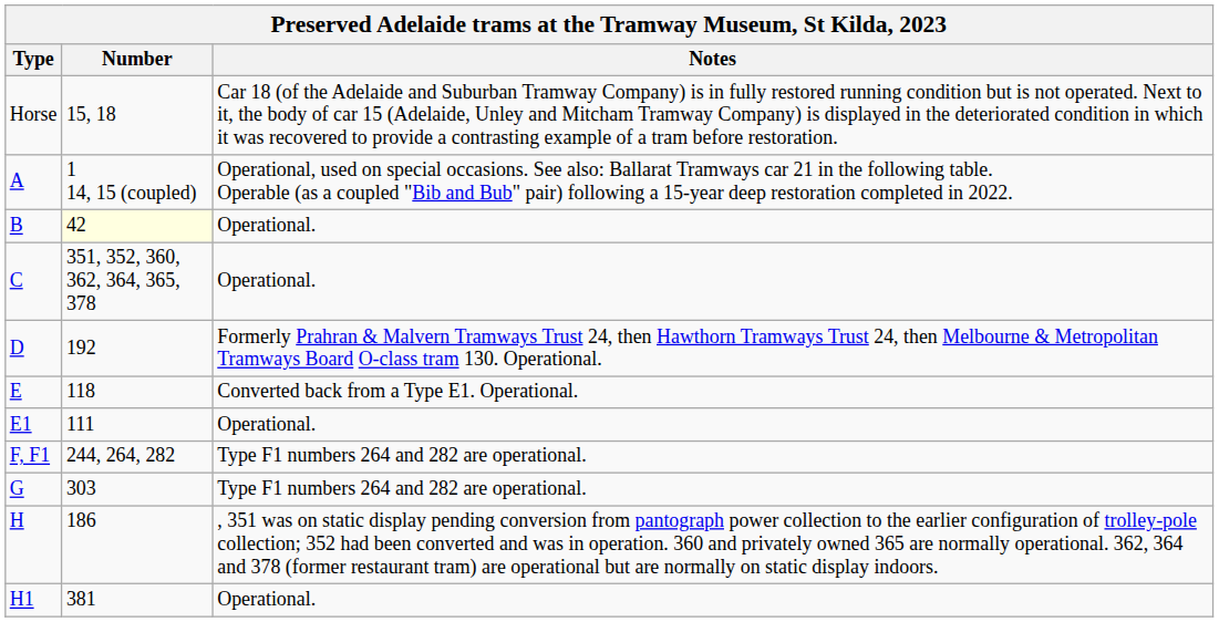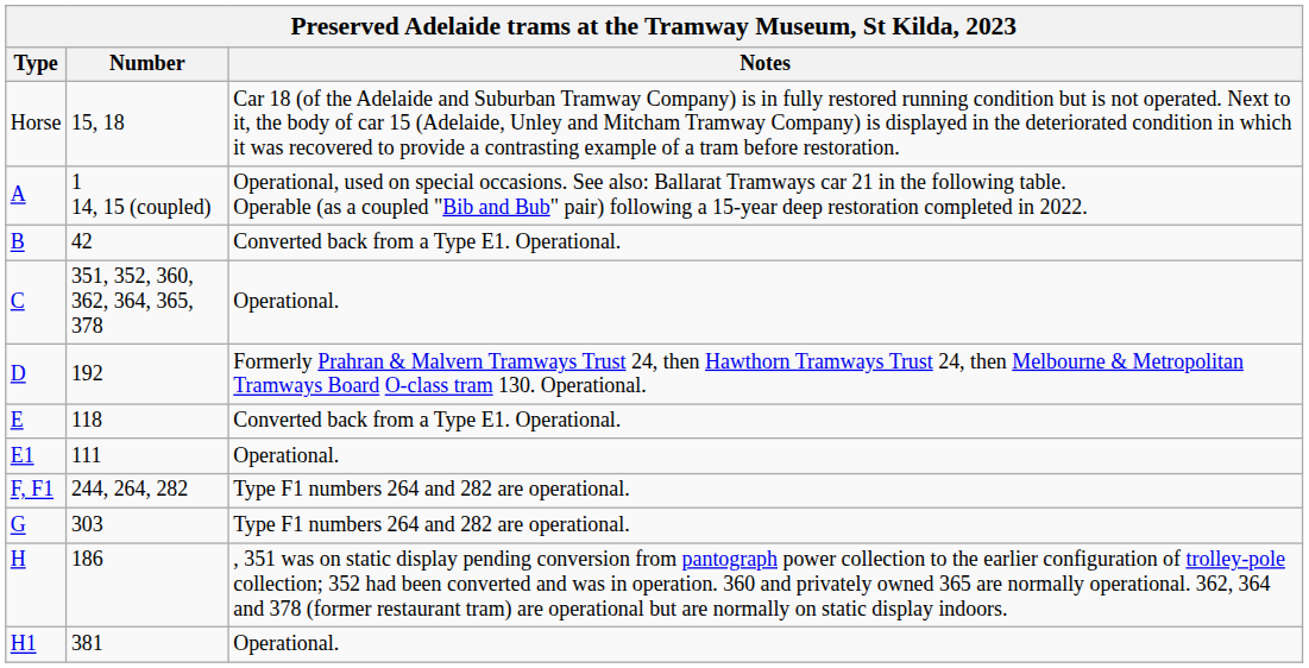 <table class="wikitable floatcenter" style= "width:95%; font-size: 86%; margin-top:3em; margin-left:1em; margin-right:2em; margin-bottom:2em">
 <tr>
 <th colspan= "3"><big><strong>Preserved Adelaide trams at the Tramway Museum, St Kilda, 2023</strong></big></th>
 </tr>
 <tr>
 <th>Type</th>
 <th>Number</th>
 <th>Notes</th>
 </tr>
 <tr>
 <td>Horse</td>
 <td>15, 18</td>
 <td>Car 18 (of the Adelaide and Suburban Tramway Company) is in fully restored running condition but is not operated. Next to it, the body of car 15 (Adelaide, Unley and Mitcham Tramway Company) is displayed in the deteriorated condition in which it was recovered to provide a contrasting example of a tram before restoration.</td>
 </tr>
 <tr>
 <td><a href='#'>A</a></td>
 <td>1<br>14, 15 (coupled)</td>
 <td>Operational, used on special occasions. See also: Ballarat Tramways car 21 in the following table.<br>Operable (as a coupled "<a href='#'>Bib and Bub</a>" pair) following a 15-year deep restoration completed in 2022.</td>
 </tr>
 <tr>
 <td><a href='#'>B</a></td>
-<td style="background: lightyellow;">42</td>
-<td>Operational.</td>
+<td>42</td>
+<td>Converted back from a Type E1. Operational.</td>
 </tr>
 <tr>
 <td><a href='#'>C</a></td>
 <td>351, 352, 360, 362, 364, 365, 378</td>
 <td>Operational.</td>
 </tr>
 <tr>
 <td><a href='#'>D</a></td>
 <td>192</td>
 <td>Formerly <a href='#'>Prahran & Malvern Tramways Trust</a> 24, then <a href='#'>Hawthorn Tramways Trust</a> 24, then <a href='#'>Melbourne & Metropolitan Tramways Board</a> <a href='#'>O-class tram</a> 130. Operational.</td>
 </tr>
 <tr>
 <td><a href='#'>E</a></td>
 <td>118</td>
 <td>Converted back from a Type E1. Operational.</td>
 </tr>
 <tr>
 <td><a href='#'>E1</a></td>
 <td>111</td>
 <td>Operational.</td>
 </tr>
 <tr>
 <td><a href='#'>F, F1</a></td>
 <td>244, 264, 282</td>
 <td>Type F1 numbers 264 and 282 are operational.</td>
 </tr>
 <tr>
 <td><a href='#'>G</a></td>
 <td>303</td>
 <td>Type F1 numbers 264 and 282 are operational.</td>
 </tr>
 <tr style="vertical-align: top;">
 <td><a href='#'>H</a></td>
 <td>186</td>
 <td>, 351 was on static display pending conversion from <a href='#'>pantograph</a> power collection to the earlier configuration of <a href='#'>trolley-pole</a> collection; 352 had been converted and was in operation. 360 and privately owned 365 are normally operational. 362, 364 and 378 (former restaurant tram) are operational but are normally on static display indoors.</td>
 </tr>
 <tr>
 <td><a href='#'>H1</a></td>
 <td>381</td>
 <td>Operational.</td>
 </tr>
 </table>
